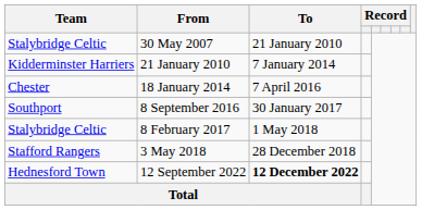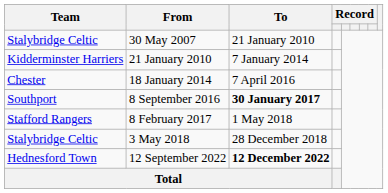 <table class="wikitable" style="text-align: center">
 <tr>
 <th rowspan=2>Team</th>
 <th rowspan=2>From</th>
 <th rowspan=2>To</th>
 <th colspan=5>Record</th>
 <th rowspan=2></th>
 </tr>
 <tr>
 <th></th>
 <th></th>
 <th></th>
 <th></th>
 <th></th>
 </tr>
 <tr>
 <td align=left><a href='#'>Stalybridge Celtic</a></td>
 <td align=left>30 May 2007</td>
 <td align=left>21 January 2010<br></td>
 <td></td>
 </tr>
 <tr>
 <td align=left><a href='#'>Kidderminster Harriers</a></td>
 <td align=left>21 January 2010</td>
 <td align=left>7 January 2014<br></td>
 <td></td>
 </tr>
 <tr>
 <td align=left><a href='#'>Chester</a></td>
 <td align=left>18 January 2014</td>
 <td align=left>7 April 2016<br></td>
 <td></td>
 </tr>
 <tr>
 <td align=left><a href='#'>Southport</a></td>
 <td align=left>8 September 2016</td>
-<td align=left>30 January 2017<br></td>
+<td align=left><strong>30 January 2017<br></strong></td>
 <td></td>
 </tr>
 <tr>
-<td align=left><a href='#'>Stalybridge Celtic</a></td>
+<td align=left><a href='#'>Stafford Rangers</a></td>
 <td align=left>8 February 2017</td>
 <td align=left>1 May 2018<br></td>
 <td></td>
 </tr>
 <tr>
-<td align=left><a href='#'>Stafford Rangers</a></td>
+<td align=left><a href='#'>Stalybridge Celtic</a></td>
 <td align=left>3 May 2018</td>
 <td align=left>28 December 2018<br></td>
 <td></td>
 </tr>
 <tr>
 <td align=left><a href='#'>Hednesford Town</a></td>
 <td align=left>12 September 2022</td>
 <td align=left><strong>12 December 2022<br></strong></td>
 <td></td>
 </tr>
 <tr>
 <th colspan=3>Total<br></th>
 <th></th>
 </tr>
 </table>
